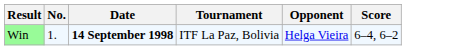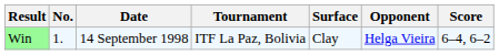 <table class="sortable wikitable" style=font-size:97%>
 <tr>
 <th>Result</th>
 <th>No.</th>
 <th>Date</th>
 <th>Tournament</th>
+<th>Surface</th>
 <th>Opponent</th>
 <th class=unsortable>Score</th>
 </tr>
 <tr style="background:#f0f8ff;">
 <td bgcolor="98FB98">Win</td>
 <td>1.</td>
-<td><strong>14 September 1998</strong></td>
+<td>14 September 1998</td>
 <td>ITF La Paz, Bolivia</td>
+<td>Clay</td>
 <td> <a href='#'>Helga Vieira</a></td>
 <td>6–4, 6–2</td>
 </tr>
 </table>
